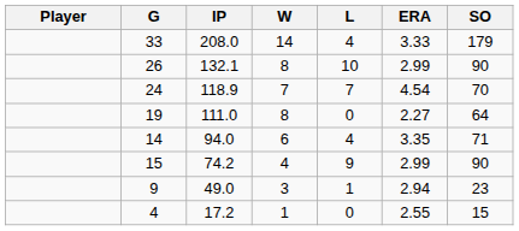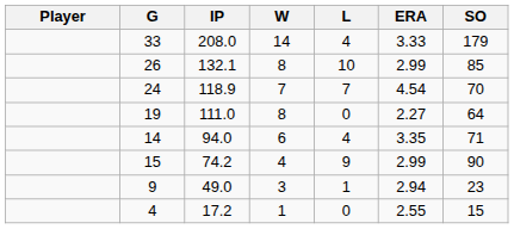 <table class="wikitable sortable">
 <tr>
 <th bgcolor="#DDDDFF" width="16%">Player</th>
 <th bgcolor="#DDDDFF" width="9%">G</th>
 <th bgcolor="#DDDDFF" width="9%">IP</th>
 <th bgcolor="#DDDDFF" width="9%">W</th>
 <th bgcolor="#DDDDFF" width="9%">L</th>
 <th bgcolor="#DDDDFF" width="9%">ERA</th>
 <th bgcolor="#DDDDFF" width="9%">SO</th>
 </tr>
 <tr align=center>
 <td></td>
 <td>33</td>
 <td>208.0</td>
 <td>14</td>
 <td>4</td>
 <td>3.33</td>
 <td>179</td>
 </tr>
 <tr align=center>
 <td></td>
 <td>26</td>
 <td>132.1</td>
 <td>8</td>
 <td>10</td>
 <td>2.99</td>
-<td>90</td>
+<td>85</td>
 </tr>
 <tr align=center>
 <td></td>
 <td>24</td>
 <td>118.9</td>
 <td>7</td>
 <td>7</td>
 <td>4.54</td>
 <td>70</td>
 </tr>
 <tr align=center>
 <td></td>
 <td>19</td>
 <td>111.0</td>
 <td>8</td>
 <td>0</td>
 <td>2.27</td>
 <td>64</td>
 </tr>
 <tr align=center>
 <td></td>
 <td>14</td>
 <td>94.0</td>
 <td>6</td>
 <td>4</td>
 <td>3.35</td>
 <td>71</td>
 </tr>
 <tr align=center>
 <td></td>
 <td>15</td>
 <td>74.2</td>
 <td>4</td>
 <td>9</td>
 <td>2.99</td>
 <td>90</td>
 </tr>
 <tr align=center>
 <td></td>
 <td>9</td>
 <td>49.0</td>
 <td>3</td>
 <td>1</td>
 <td>2.94</td>
 <td>23</td>
 </tr>
 <tr align="center">
 <td></td>
 <td>4</td>
 <td>17.2</td>
 <td>1</td>
 <td>0</td>
 <td>2.55</td>
 <td>15</td>
 </tr>
 </table>
